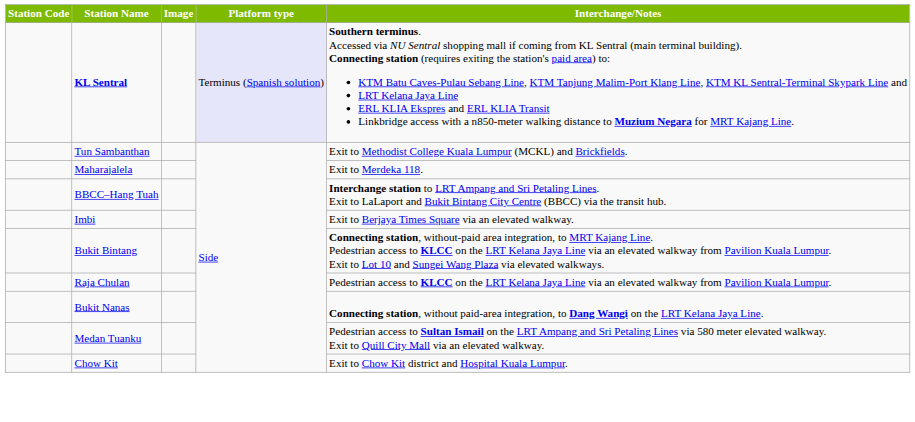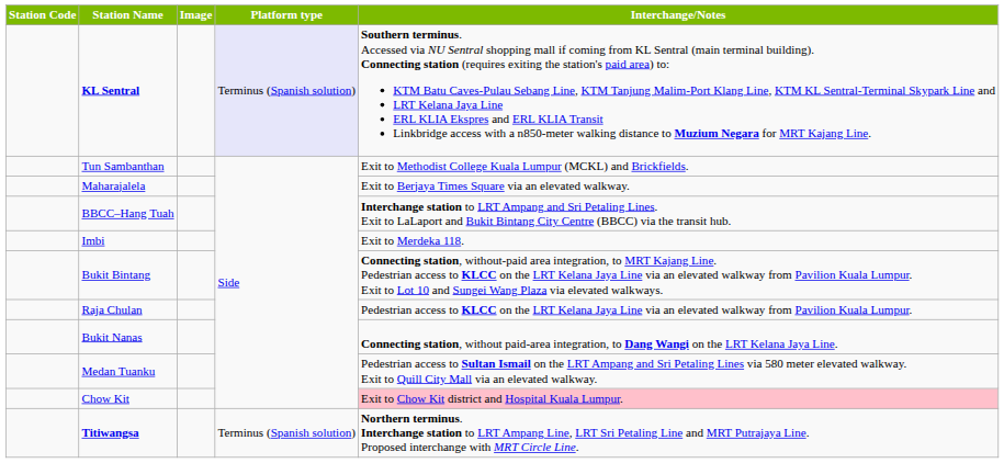 <table class="wikitable sortable" style="margin-left:1em; margin-bottom:1em; color:black; font-size:95%;">
 <tr style="background:#7dba00; text-align:center; color:white;">
 <td><strong>Station Code</strong></td>
 <td><strong>Station Name</strong></td>
 <td><strong>Image</strong></td>
 <td><strong>Platform type</strong></td>
 <td><strong>Interchange/Notes</strong></td>
 </tr>
 <tr>
 <td></td>
 <td><strong><a href='#'>KL Sentral</a></strong></td>
 <td></td>
 <td style="background: lavender;">Terminus (<a href='#'>Spanish solution</a>)</td>
 <td><strong>Southern terminus</strong>.<br>Accessed via <em>NU Sentral</em> shopping mall if coming from KL Sentral (main terminal building).<br><strong>Connecting station</strong> (requires exiting the station's <a href='#'>paid area</a>) to:<ul><li> <a href='#'>KTM Batu Caves-Pulau Sebang Line</a>, <a href='#'>KTM Tanjung Malim-Port Klang Line</a>, <a href='#'>KTM KL Sentral-Terminal Skypark Line</a> and </li><li> <a href='#'>LRT Kelana Jaya Line</a></li><li> <a href='#'>ERL KLIA Ekspres</a> and <a href='#'>ERL KLIA Transit</a></li><li>Linkbridge access with a n850-meter walking distance to  <a href='#'><strong>Muzium Negara</strong></a> for <a href='#'>MRT Kajang Line</a>.</li></ul></td>
 </tr>
 <tr>
 <td></td>
 <td><a href='#'>Tun Sambanthan</a></td>
 <td></td>
 <td rowspan="9"><a href='#'>Side</a></td>
 <td>Exit to <a href='#'>Methodist College Kuala Lumpur</a> (MCKL) and <a href='#'>Brickfields</a>.</td>
 </tr>
 <tr>
 <td></td>
 <td><a href='#'>Maharajalela</a></td>
 <td></td>
-<td>Exit to <a href='#'>Merdeka 118</a>.</td>
+<td>Exit to <a href='#'>Berjaya Times Square</a> via an elevated walkway.</td>
 </tr>
 <tr>
 <td></td>
 <td><a href='#'>BBCC–Hang Tuah</a></td>
 <td></td>
 <td><strong>Interchange station</strong> to  <a href='#'>LRT Ampang and Sri Petaling Lines</a>.<br>Exit to LaLaport and <a href='#'>Bukit Bintang City Centre</a> (BBCC) via the transit hub.</td>
 </tr>
 <tr>
 <td></td>
 <td><a href='#'>Imbi</a></td>
 <td></td>
-<td>Exit to <a href='#'>Berjaya Times Square</a> via an elevated walkway.</td>
+<td>Exit to <a href='#'>Merdeka 118</a>.</td>
 </tr>
 <tr>
 <td></td>
 <td><a href='#'>Bukit Bintang</a></td>
 <td></td>
 <td><strong>Connecting station</strong>, without-paid area integration, to  <a href='#'>MRT Kajang Line</a>.<br>Pedestrian access to  <a href='#'><strong>KLCC</strong></a> on the <a href='#'>LRT Kelana Jaya Line</a> via an elevated walkway from <a href='#'>Pavilion Kuala Lumpur</a>.<br>Exit to <a href='#'>Lot 10</a> and <a href='#'>Sungei Wang Plaza</a> via elevated walkways.</td>
 </tr>
 <tr>
 <td></td>
 <td><a href='#'>Raja Chulan</a></td>
 <td></td>
 <td>Pedestrian access to  <a href='#'><strong>KLCC</strong></a> on the <a href='#'>LRT Kelana Jaya Line</a> via an elevated walkway from <a href='#'>Pavilion Kuala Lumpur</a>.</td>
 </tr>
 <tr>
 <td></td>
 <td><a href='#'>Bukit Nanas</a></td>
 <td></td>
 <td><br><strong>Connecting station</strong>, without paid-area integration, to  <a href='#'><strong>Dang Wangi</strong></a> on the <a href='#'>LRT Kelana Jaya Line</a>.</td>
 </tr>
 <tr>
 <td></td>
 <td><a href='#'>Medan Tuanku</a></td>
 <td></td>
 <td>Pedestrian access to  <a href='#'><strong>Sultan Ismail</strong></a> on the <a href='#'>LRT Ampang and Sri Petaling Lines</a> via 580 meter elevated walkway.<br>Exit to <a href='#'>Quill City Mall</a> via an elevated walkway.</td>
 </tr>
 <tr>
 <td></td>
 <td><a href='#'>Chow Kit</a></td>
 <td></td>
-<td>Exit to <a href='#'>Chow Kit</a> district and <a href='#'>Hospital Kuala Lumpur</a>.</td>
+<td style="background: pink;">Exit to <a href='#'>Chow Kit</a> district and <a href='#'>Hospital Kuala Lumpur</a>.</td>
+</tr>
+<tr>
+<td></td>
+<td><a href='#'><strong>Titiwangsa</strong></a></td>
+<td></td>
+<td>Terminus (<a href='#'>Spanish solution</a>)</td>
+<td><strong>Northern terminus</strong>.<br><strong>Interchange station</strong> to  <a href='#'>LRT Ampang Line</a>, <a href='#'>LRT Sri Petaling Line</a> and <a href='#'>MRT Putrajaya Line</a>.<br>Proposed interchange with  <em><a href='#'>MRT Circle Line</a></em>.</td>
 </tr>
 </table>
